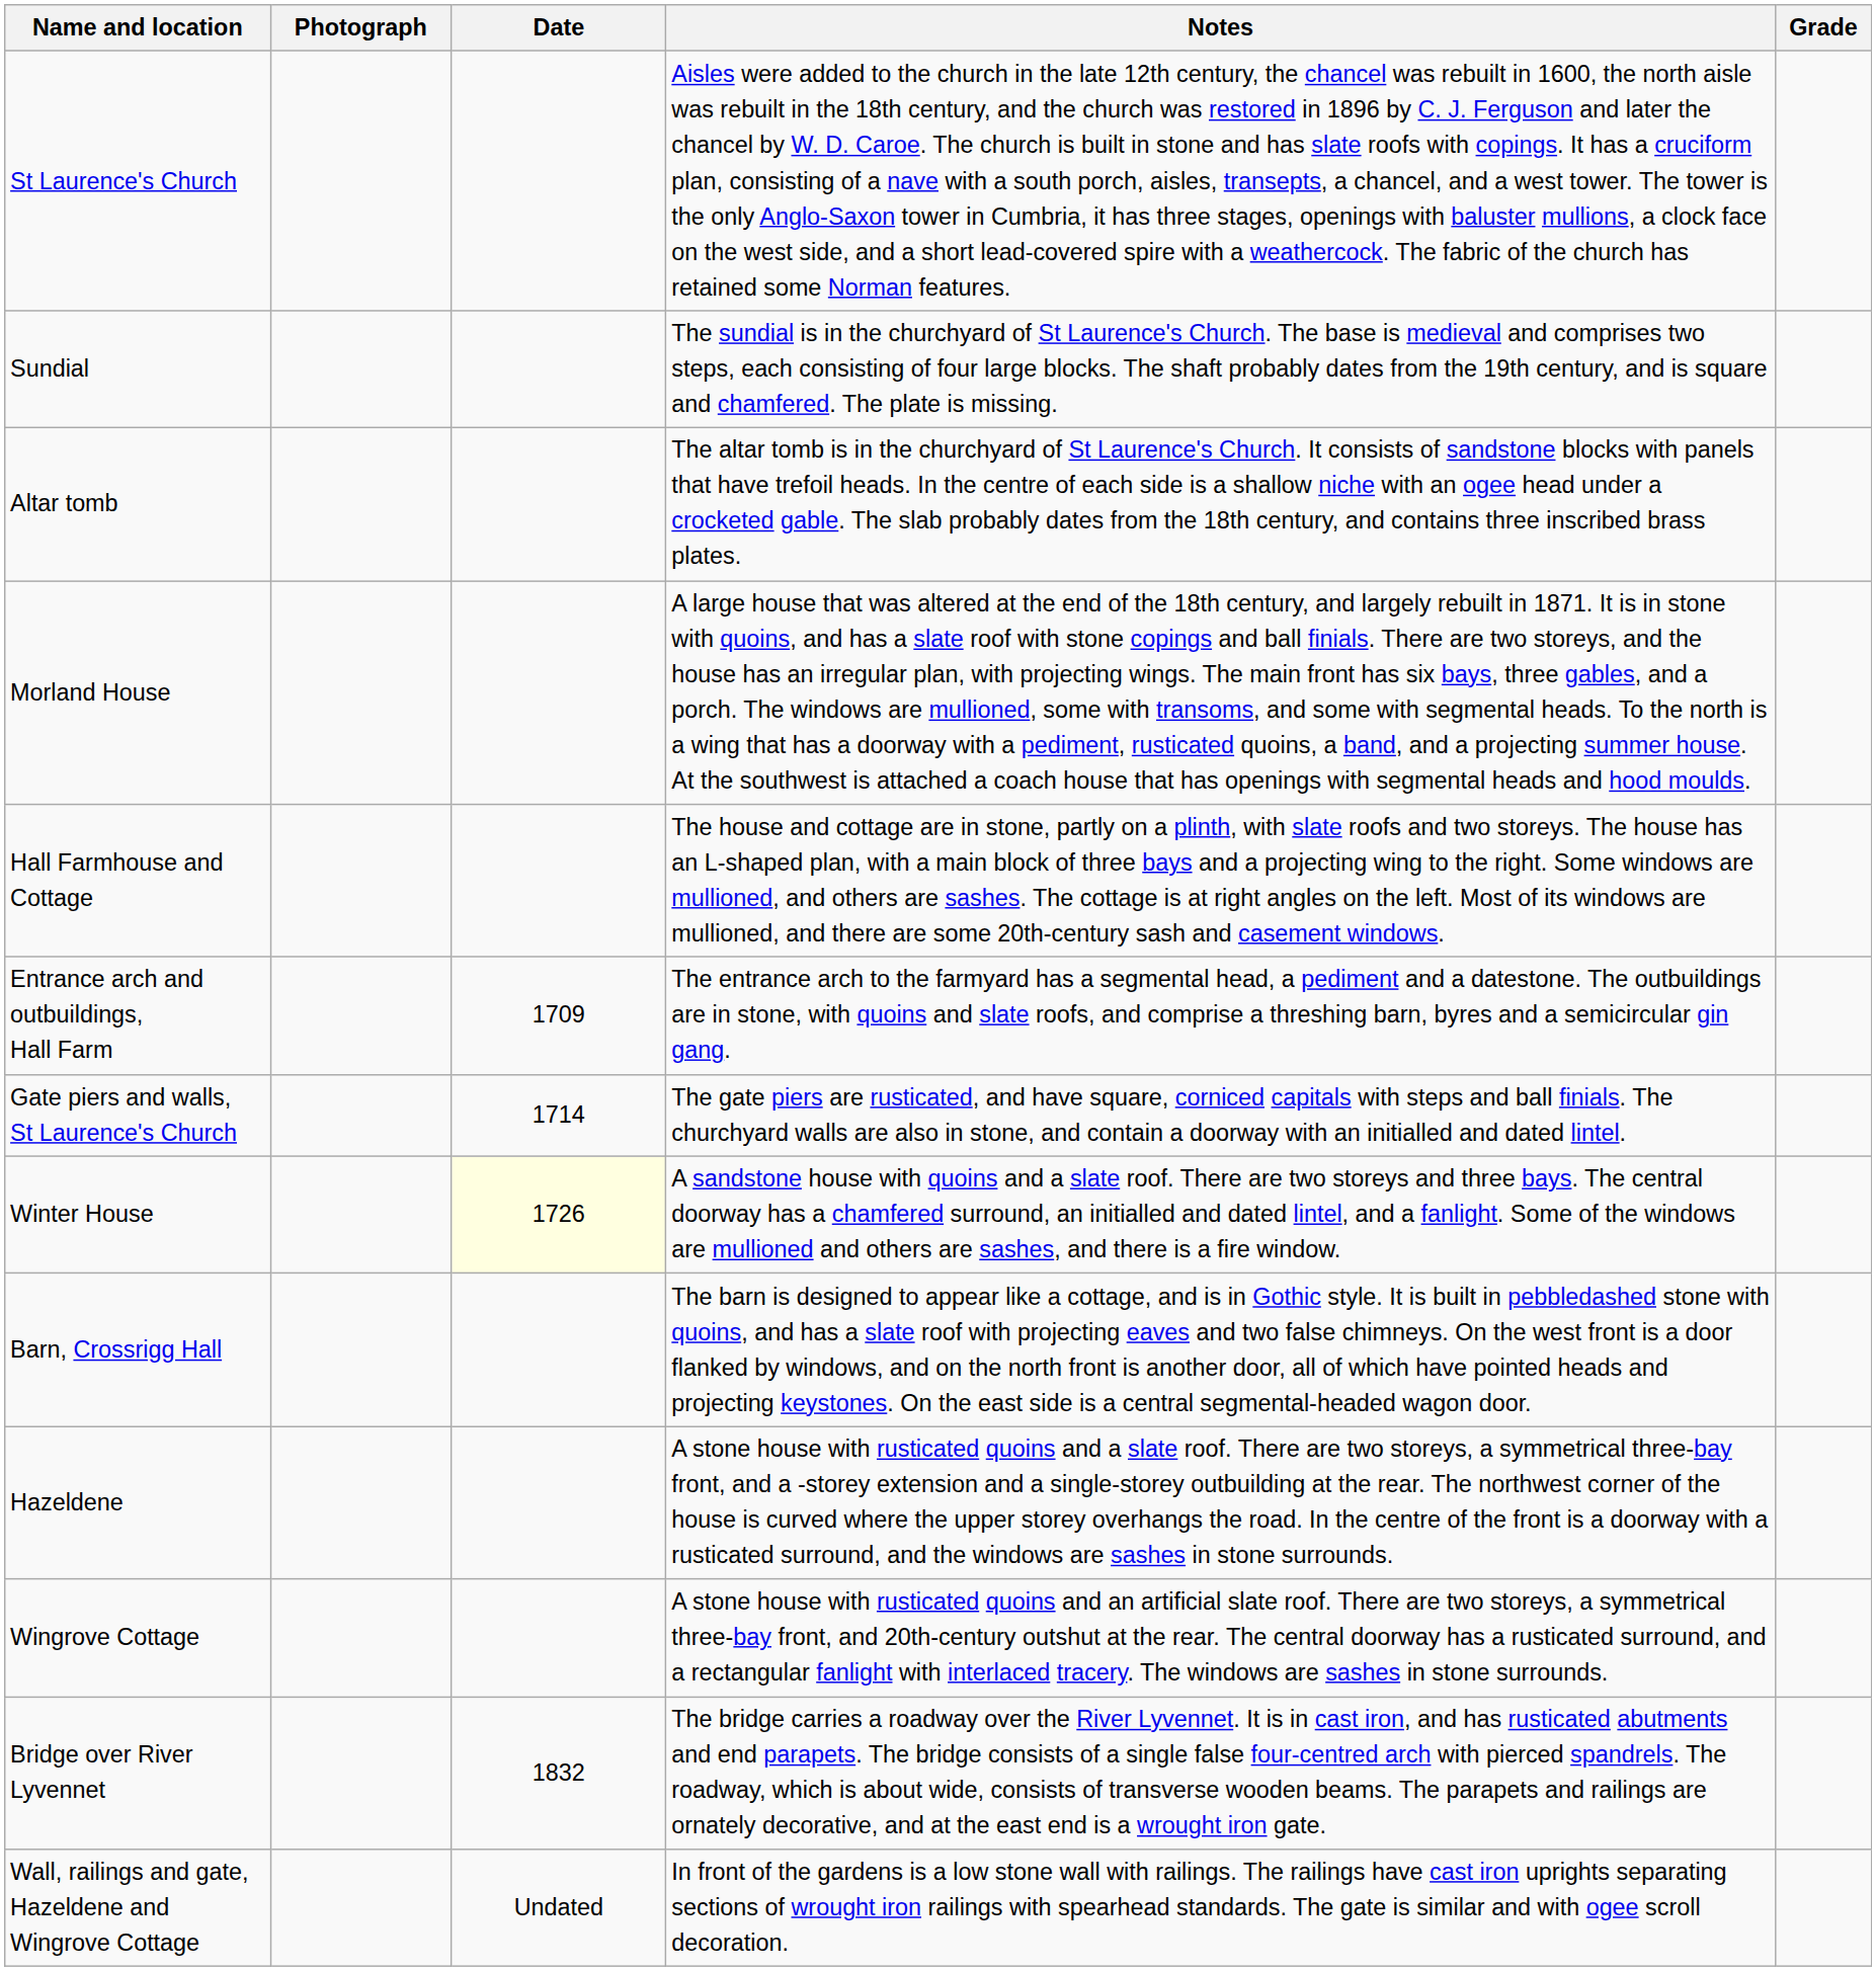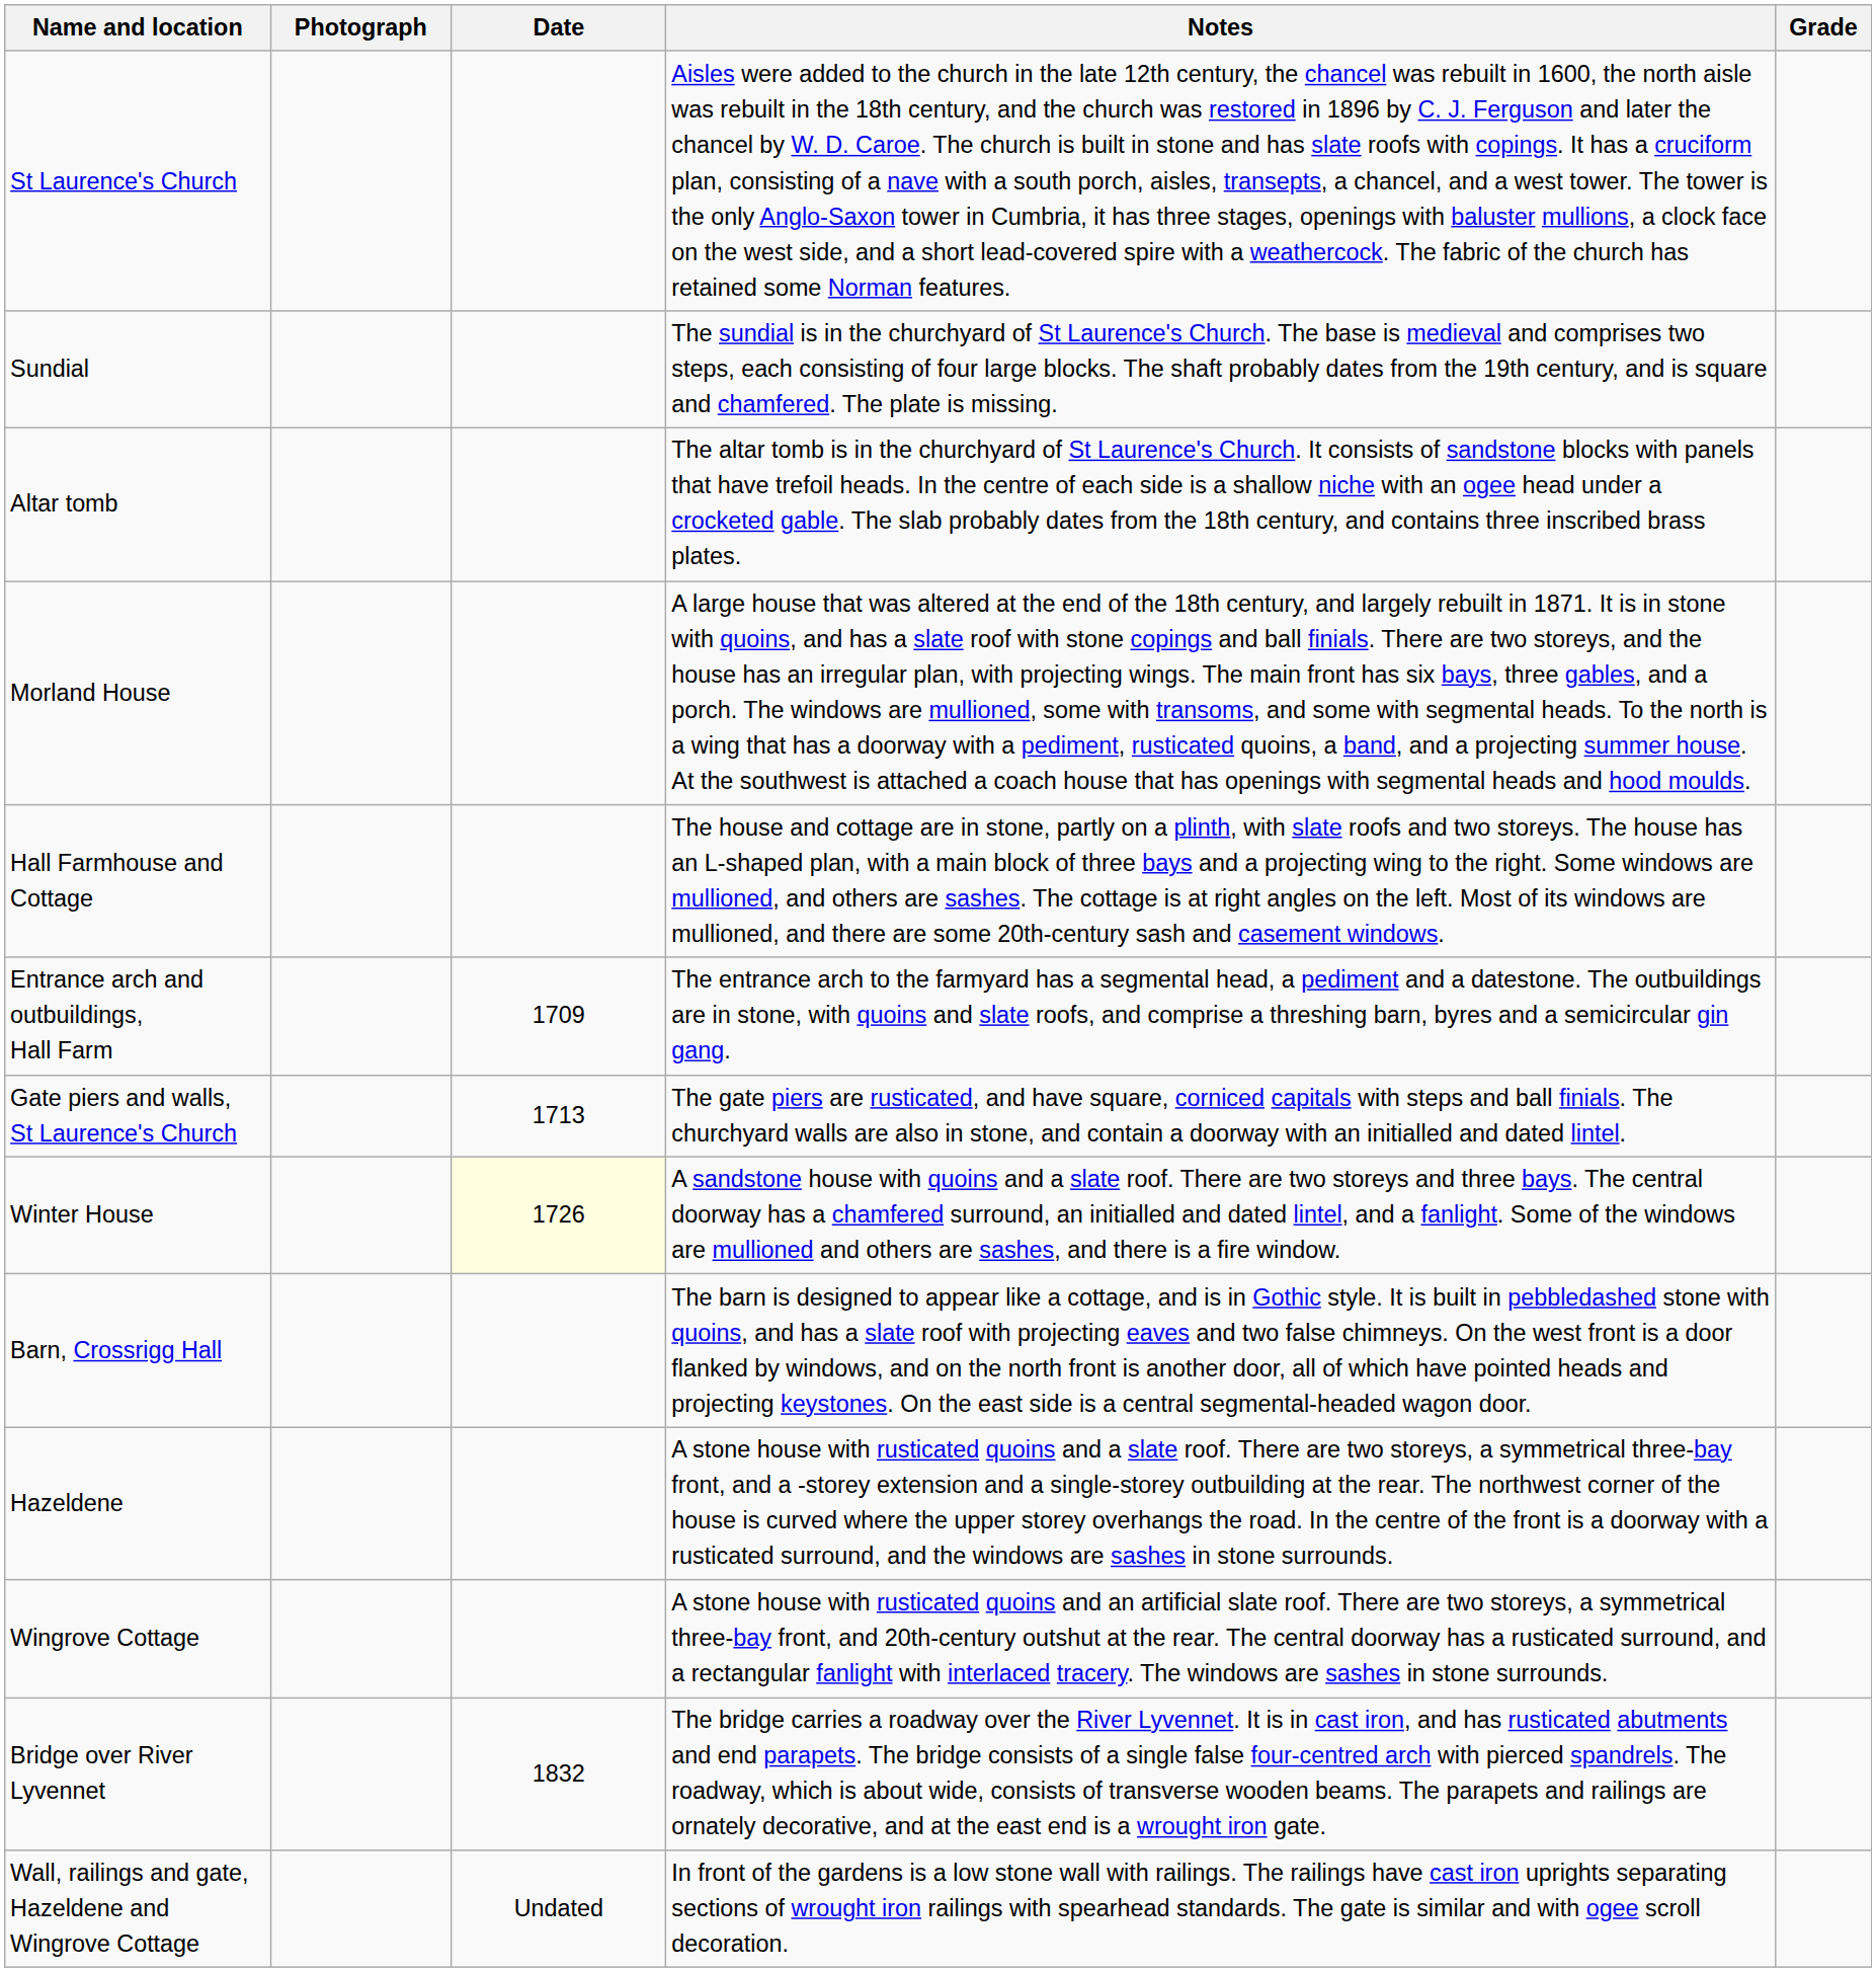 <table class="wikitable sortable plainrowheaders" style="width:100%; border:0; text-align:left; line-height:150%;">
 <tr>
 <th scope="col"  style="width:150px">Name and location</th>
 <th scope="col"  style="width:100px" class="unsortable">Photograph</th>
 <th scope="col"  style="width:120px">Date</th>
 <th scope="col"  style="width:650px" class="unsortable">Notes</th>
 <th scope="col"  style="width:50px">Grade</th>
 </tr>
 <tr>
 <td><a href='#'>St Laurence's Church</a><br><small></small></td>
 <td></td>
 <td align="center"></td>
 <td><a href='#'>Aisles</a> were added to the church in the late 12th century, the <a href='#'>chancel</a> was rebuilt in 1600, the north aisle was rebuilt in the 18th century, and the church was <a href='#'>restored</a> in 1896 by <a href='#'>C. J. Ferguson</a> and later the chancel by <a href='#'>W. D. Caroe</a>.  The church is built in stone and has <a href='#'>slate</a> roofs with <a href='#'>copings</a>.  It has a <a href='#'>cruciform</a> plan, consisting of a <a href='#'>nave</a> with a south porch, aisles, <a href='#'>transepts</a>, a chancel, and a west tower.  The tower is the only <a href='#'>Anglo-Saxon</a> tower in Cumbria, it has three stages, openings with <a href='#'>baluster</a> <a href='#'>mullions</a>, a clock face on the west side, and a short lead-covered spire with a <a href='#'>weathercock</a>.  The fabric of the church has retained some <a href='#'>Norman</a> features.</td>
 <td align="center" ></td>
 </tr>
 <tr>
 <td>Sundial<br><small></small></td>
 <td></td>
 <td align="center"></td>
 <td>The <a href='#'>sundial</a> is in the churchyard of <a href='#'>St Laurence's Church</a>.  The base is <a href='#'>medieval</a> and comprises two steps, each consisting of four large blocks.  The shaft probably dates from the 19th century, and is square and <a href='#'>chamfered</a>.  The plate is missing.</td>
 <td align="center" ></td>
 </tr>
 <tr>
 <td>Altar tomb<br><small></small></td>
 <td></td>
 <td align="center"></td>
 <td>The altar tomb is in the churchyard of <a href='#'>St Laurence's Church</a>.  It consists of <a href='#'>sandstone</a> blocks with panels that have trefoil heads.  In the centre of each side is a shallow <a href='#'>niche</a> with an <a href='#'>ogee</a> head under a <a href='#'>crocketed</a> <a href='#'>gable</a>.  The slab probably dates from the 18th century, and contains three inscribed brass plates.</td>
 <td align="center" ></td>
 </tr>
 <tr>
 <td>Morland House<br><small></small></td>
 <td></td>
 <td align="center"></td>
 <td>A large house that was altered at the end of the 18th century, and largely rebuilt in 1871.  It is in stone with <a href='#'>quoins</a>, and has a <a href='#'>slate</a> roof with stone <a href='#'>copings</a> and ball <a href='#'>finials</a>.  There are two storeys, and the house has an irregular plan, with projecting wings.  The main front has six <a href='#'>bays</a>, three <a href='#'>gables</a>, and a porch.  The windows are <a href='#'>mullioned</a>, some with <a href='#'>transoms</a>, and some with segmental heads.  To the north is a wing that has a doorway with a <a href='#'>pediment</a>, <a href='#'>rusticated</a> quoins, a <a href='#'>band</a>, and a projecting <a href='#'>summer house</a>.  At the southwest is attached a coach house that has openings with segmental heads and <a href='#'>hood moulds</a>.</td>
 <td align="center" ></td>
 </tr>
 <tr>
 <td>Hall Farmhouse and Cottage<br><small></small></td>
 <td></td>
 <td align="center"></td>
 <td>The house and cottage are in stone, partly on a <a href='#'>plinth</a>, with <a href='#'>slate</a> roofs and two storeys.  The house has an L-shaped plan, with a main block of three <a href='#'>bays</a> and a projecting wing to the right.  Some windows are <a href='#'>mullioned</a>, and others are <a href='#'>sashes</a>.  The cottage is at right angles on the left.  Most of its windows are mullioned, and there are some 20th-century sash and <a href='#'>casement windows</a>.</td>
 <td align="center" ></td>
 </tr>
 <tr>
 <td>Entrance arch and outbuildings,<br>Hall Farm<br><small></small></td>
 <td></td>
 <td align="center">1709</td>
 <td>The entrance arch to the farmyard has a segmental head, a <a href='#'>pediment</a> and a datestone.  The outbuildings are in stone, with <a href='#'>quoins</a> and <a href='#'>slate</a> roofs, and comprise a threshing barn, byres and a semicircular <a href='#'>gin gang</a>.</td>
 <td align="center" ></td>
 </tr>
 <tr>
 <td>Gate piers and walls,<br><a href='#'>St Laurence's Church</a><br><small></small></td>
 <td></td>
-<td align="center">1714</td>
+<td align="center">1713</td>
 <td>The gate <a href='#'>piers</a> are <a href='#'>rusticated</a>, and have square, <a href='#'>corniced</a> <a href='#'>capitals</a> with steps and ball <a href='#'>finials</a>.  The churchyard walls are also in stone, and contain a doorway with an initialled and dated <a href='#'>lintel</a>.</td>
 <td align="center" ></td>
 </tr>
 <tr>
 <td>Winter House<br><small></small></td>
 <td></td>
 <td align="center" style="background: lightyellow;">1726</td>
 <td>A <a href='#'>sandstone</a> house with <a href='#'>quoins</a> and a <a href='#'>slate</a> roof.  There are two storeys and three <a href='#'>bays</a>.  The central doorway has a <a href='#'>chamfered</a> surround, an initialled and dated <a href='#'>lintel</a>, and a <a href='#'>fanlight</a>.  Some of the windows are <a href='#'>mullioned</a> and others are <a href='#'>sashes</a>, and there is a fire window.</td>
 <td align="center" ></td>
 </tr>
 <tr>
 <td>Barn, <a href='#'>Crossrigg Hall</a><br><small></small></td>
 <td></td>
 <td align="center"></td>
 <td>The barn is designed to appear like a cottage, and is in <a href='#'>Gothic</a> style.  It is built in <a href='#'>pebbledashed</a> stone with <a href='#'>quoins</a>, and has a <a href='#'>slate</a> roof with projecting <a href='#'>eaves</a> and two false chimneys.  On the west front is a door flanked by windows, and on the north front is another door, all of which have pointed heads and projecting <a href='#'>keystones</a>.  On the east side is a central segmental-headed wagon door.</td>
 <td align="center" ></td>
 </tr>
 <tr>
 <td>Hazeldene<br><small></small></td>
 <td></td>
 <td align="center"></td>
 <td>A stone house with <a href='#'>rusticated</a> <a href='#'>quoins</a> and a <a href='#'>slate</a> roof.  There are two storeys, a symmetrical three-<a href='#'>bay</a> front, and a -storey extension and a single-storey outbuilding at the rear.  The northwest corner of the house is curved where the upper storey overhangs the road.  In the centre of the front is a doorway with a rusticated surround, and the windows are <a href='#'>sashes</a> in stone surrounds.</td>
 <td align="center" ></td>
 </tr>
 <tr>
 <td>Wingrove Cottage<br><small></small></td>
 <td></td>
 <td align="center"></td>
 <td>A stone house with <a href='#'>rusticated</a> <a href='#'>quoins</a> and an artificial slate roof.  There are two storeys, a symmetrical three-<a href='#'>bay</a> front, and 20th-century outshut at the rear.  The central doorway has a rusticated surround, and a rectangular <a href='#'>fanlight</a> with <a href='#'>interlaced</a> <a href='#'>tracery</a>.  The windows are <a href='#'>sashes</a> in stone surrounds.</td>
 <td align="center" ></td>
 </tr>
 <tr>
 <td>Bridge over River Lyvennet<br><small></small></td>
 <td></td>
 <td align="center">1832</td>
 <td>The bridge carries a roadway over the <a href='#'>River Lyvennet</a>.  It is in <a href='#'>cast iron</a>, and has <a href='#'>rusticated</a> <a href='#'>abutments</a> and end <a href='#'>parapets</a>.  The bridge consists of a single false <a href='#'>four-centred arch</a> with pierced <a href='#'>spandrels</a>.  The roadway, which is about  wide, consists of transverse wooden beams.  The parapets and railings are ornately decorative, and at the east end is a <a href='#'>wrought iron</a> gate.</td>
 <td align="center" ></td>
 </tr>
 <tr>
 <td>Wall, railings and gate,<br>Hazeldene and Wingrove Cottage<br><small></small></td>
 <td></td>
 <td align="center">Undated</td>
 <td>In front of the gardens is a low stone wall with railings.  The railings have <a href='#'>cast iron</a> uprights separating sections of <a href='#'>wrought iron</a> railings with spearhead standards.  The gate is similar and with <a href='#'>ogee</a> scroll decoration.</td>
 <td align="center" ></td>
 </tr>
 <tr>
 </tr>
 </table>
